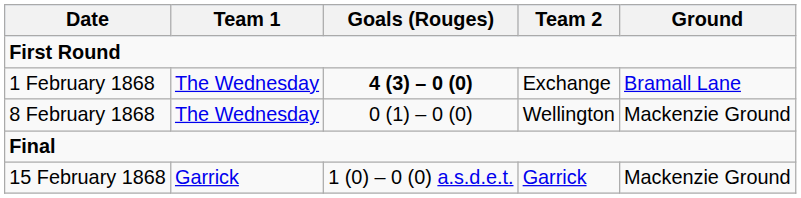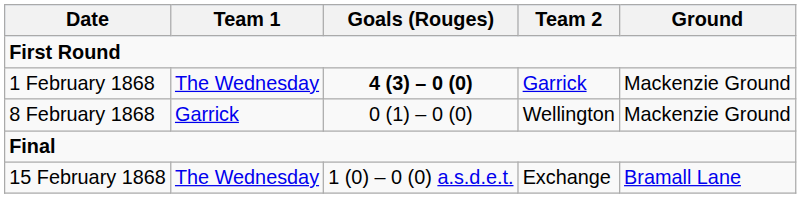 <table class="wikitable" style="border-collapse:collapse">
 <tr bgcolor=#D0E7FF>
 <th>Date</th>
 <th>Team 1</th>
 <th>Goals (Rouges)</th>
 <th>Team 2</th>
 <th>Ground</th>
 </tr>
 <tr>
 <td colspan=5><strong>First Round</strong></td>
 </tr>
 <tr>
 <td>1 February 1868</td>
 <td><a href='#'>The Wednesday</a></td>
 <td align=center><strong>4 (3) – 0 (0)</strong></td>
-<td>Exchange</td>
-<td><a href='#'>Bramall Lane</a></td>
+<td><a href='#'>Garrick</a></td>
+<td>Mackenzie Ground</td>
 </tr>
 <tr>
 <td>8 February 1868</td>
-<td><a href='#'>The Wednesday</a></td>
+<td><a href='#'>Garrick</a></td>
 <td align=center>0 (1) – 0 (0)</td>
 <td>Wellington</td>
 <td>Mackenzie Ground</td>
 </tr>
 <tr>
 <td colspan=5><strong>Final</strong></td>
 </tr>
 <tr>
 <td>15 February 1868</td>
-<td><a href='#'>Garrick</a></td>
+<td><a href='#'>The Wednesday</a></td>
 <td align=center>1 (0) – 0 (0) <a href='#'>a.s.d.e.t.</a></td>
-<td><a href='#'>Garrick</a></td>
-<td>Mackenzie Ground</td>
+<td>Exchange</td>
+<td><a href='#'>Bramall Lane</a></td>
 </tr>
 </table>
